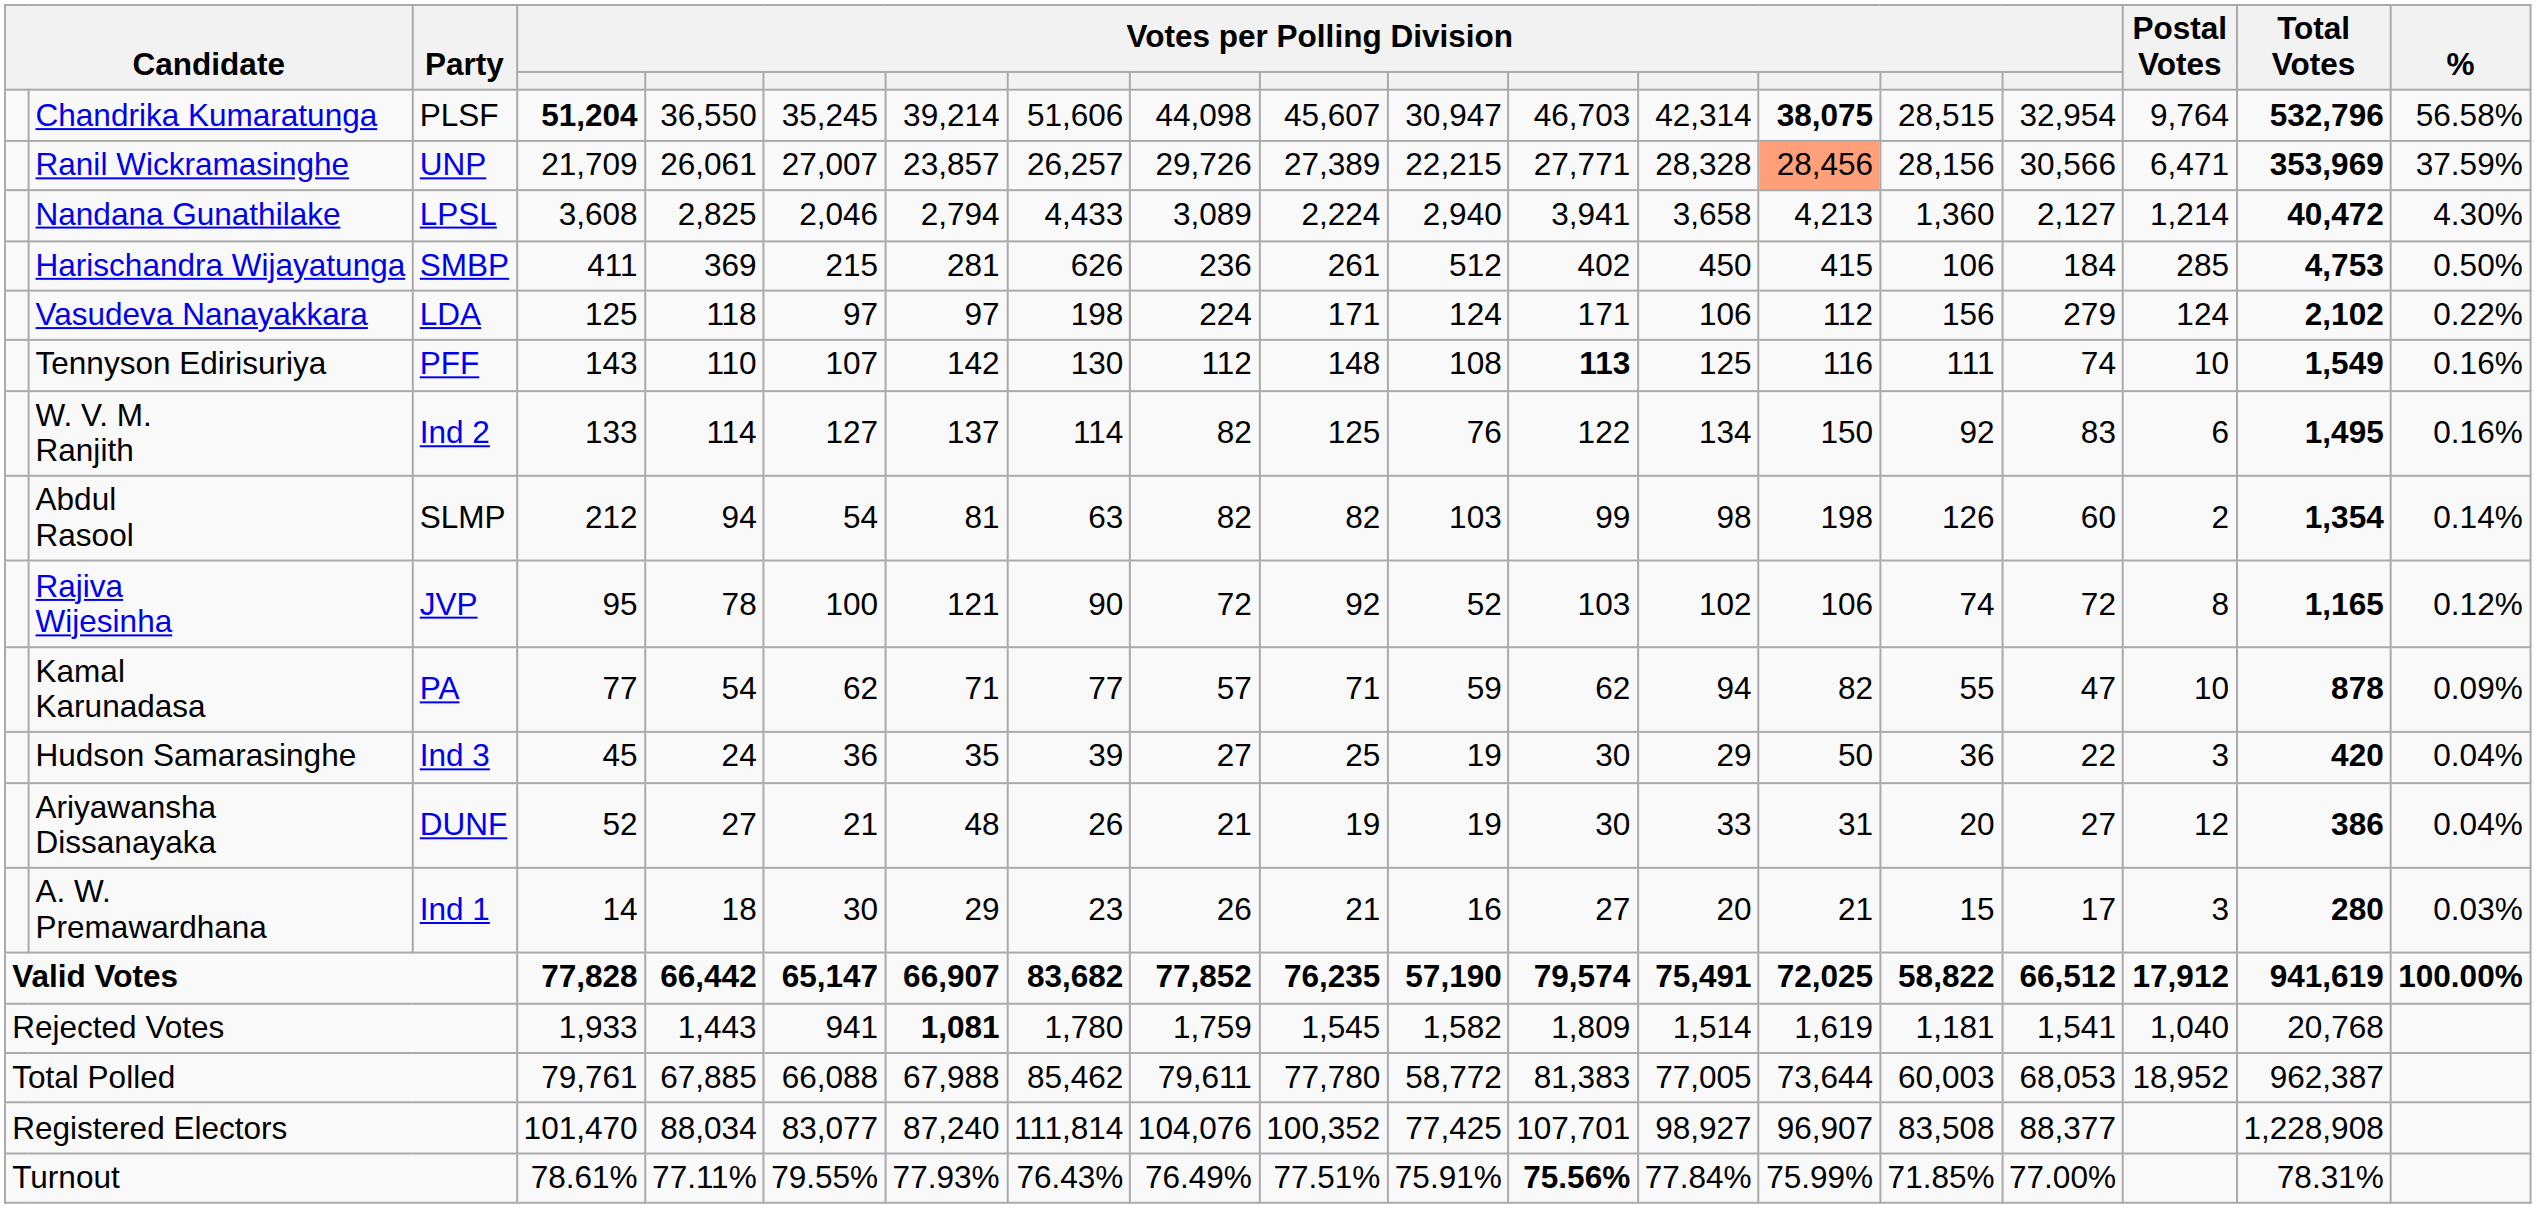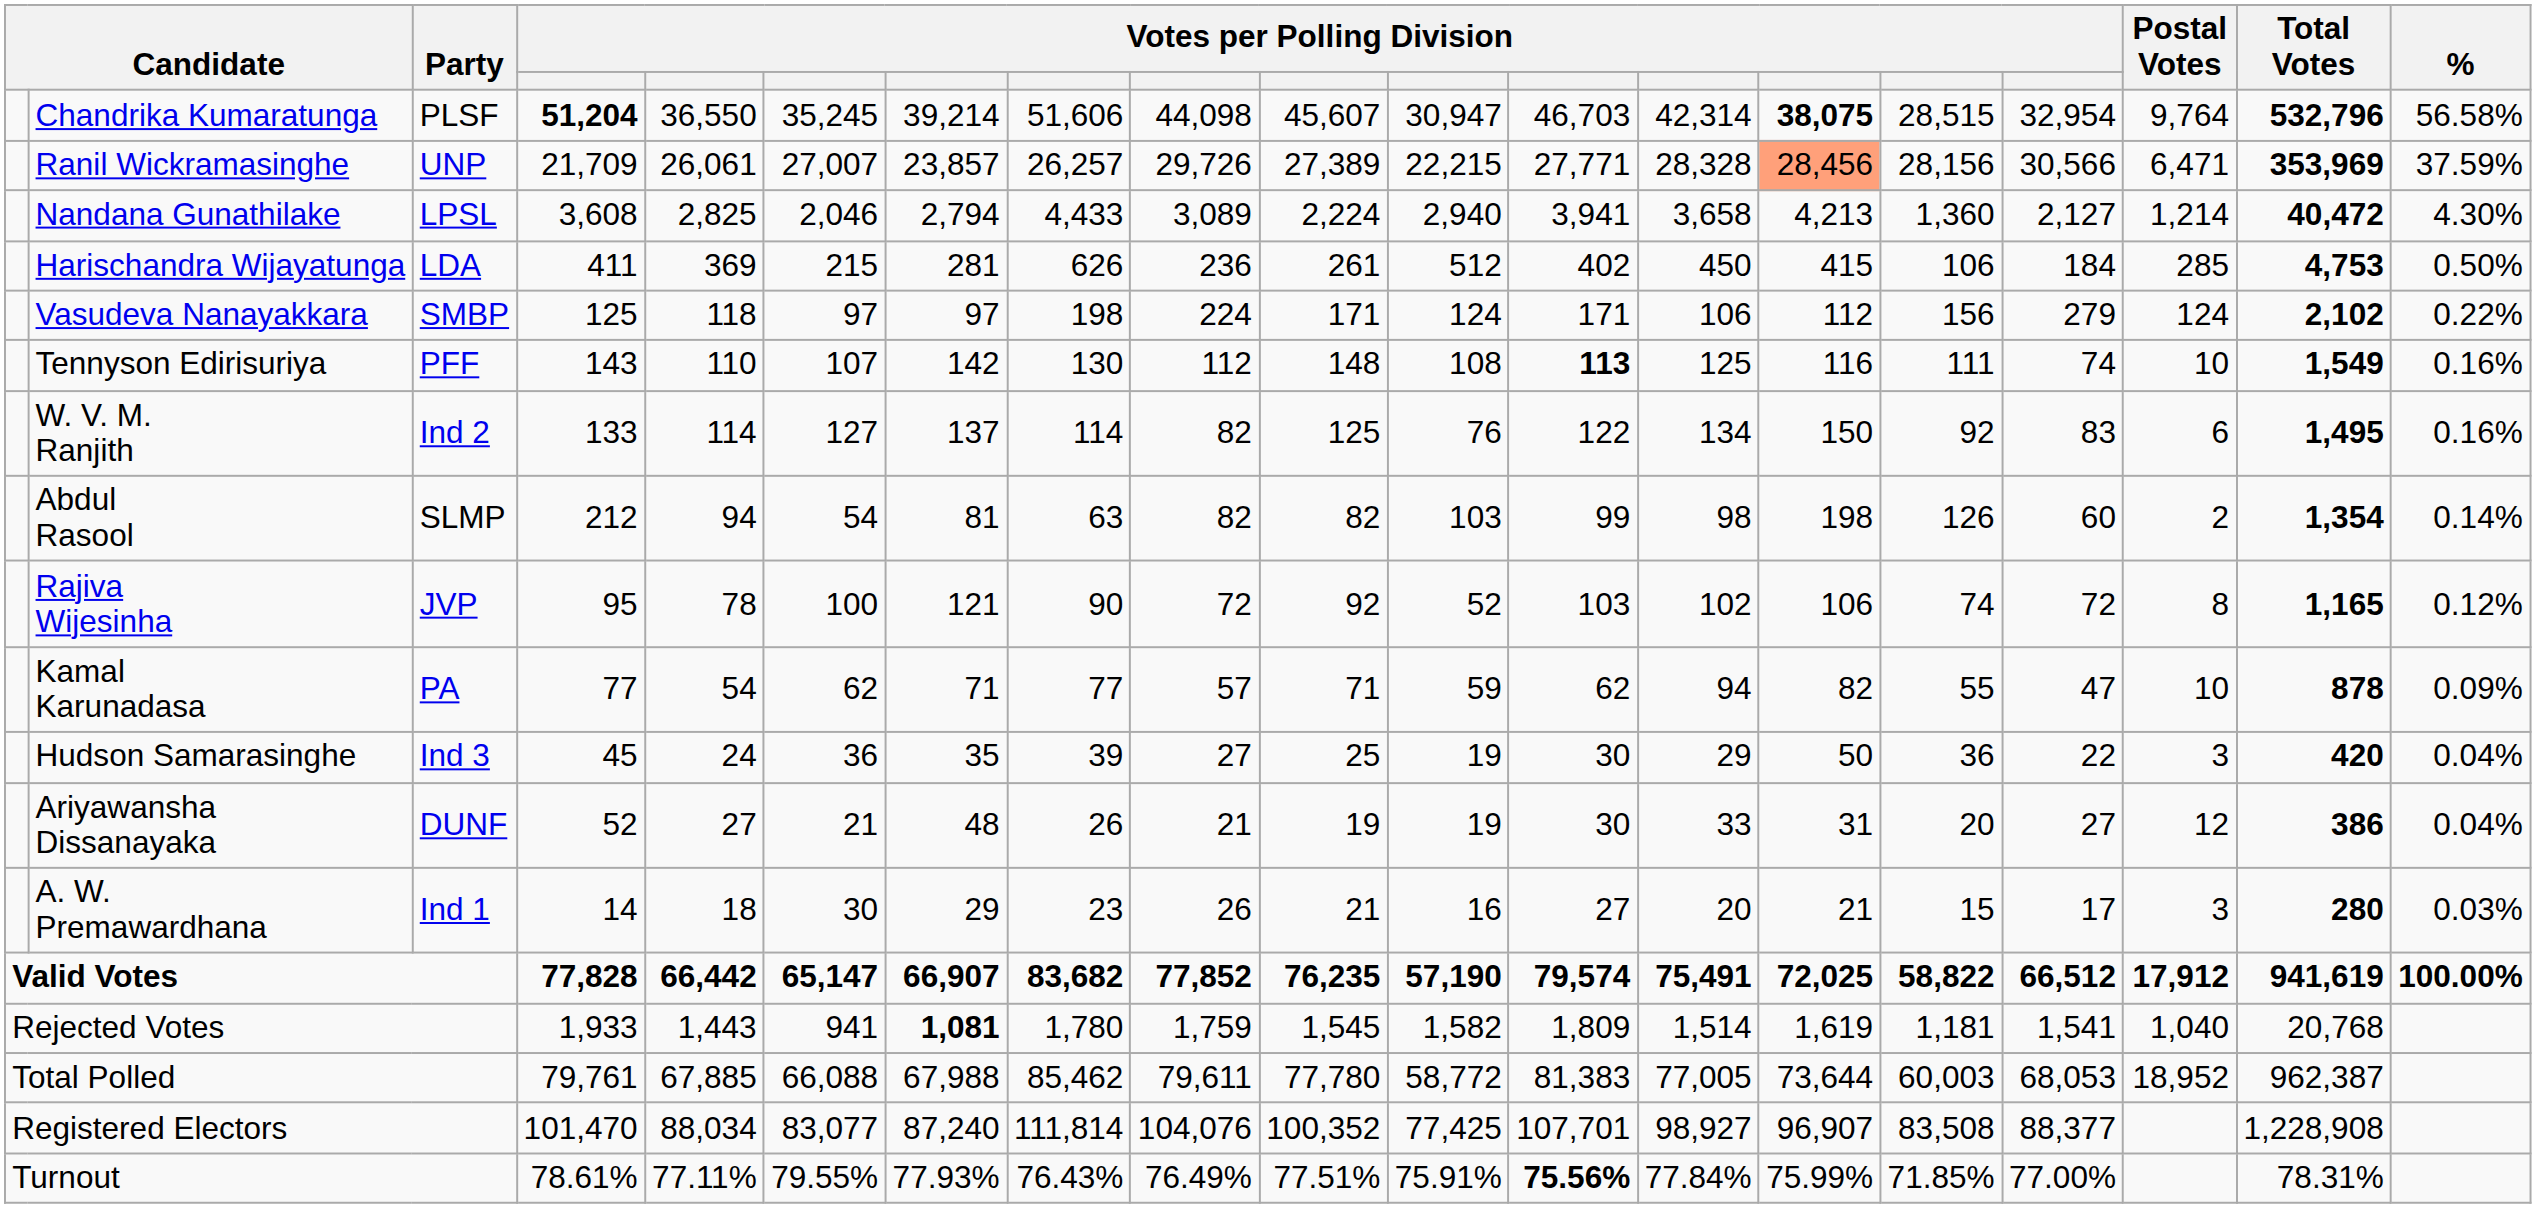 <table class="wikitable" border="1" style="text-align:right;">
 <tr>
 <th align=left valign=bottom rowspan=2 colspan=2 width="180">Candidate</th>
 <th align=left valign=bottom rowspan=2 width="40">Party</th>
 <th colspan=13>Votes per Polling Division</th>
 <th align=center valign=bottom rowspan=2 width="50">Postal<br>Votes</th>
 <th align=center valign=bottom rowspan=2 width="50">Total Votes</th>
 <th align=center valign=bottom rowspan=2 width="50">%</th>
 </tr>
 <tr>
 <th></th>
 <th></th>
 <th></th>
 <th></th>
 <th></th>
 <th></th>
 <th></th>
 <th></th>
 <th></th>
 <th></th>
 <th></th>
 <th></th>
 <th></th>
 </tr>
 <tr>
 <td bgcolor=> </td>
 <td align=left><a href='#'>Chandrika Kumaratunga</a></td>
 <td align=left>PLSF</td>
 <td><strong>51,204</strong></td>
 <td>36,550</td>
 <td>35,245</td>
 <td>39,214</td>
 <td>51,606</td>
 <td>44,098</td>
 <td>45,607</td>
 <td>30,947</td>
 <td>46,703</td>
 <td>42,314</td>
 <td><strong>38,075</strong></td>
 <td>28,515</td>
 <td>32,954</td>
 <td>9,764</td>
 <td><strong>532,796</strong></td>
 <td>56.58%</td>
 </tr>
 <tr>
 <td bgcolor=> </td>
 <td align=left><a href='#'>Ranil Wickramasinghe</a></td>
 <td align=left><a href='#'>UNP</a></td>
 <td>21,709</td>
 <td>26,061</td>
 <td>27,007</td>
 <td>23,857</td>
 <td>26,257</td>
 <td>29,726</td>
 <td>27,389</td>
 <td>22,215</td>
 <td>27,771</td>
 <td>28,328</td>
 <td style="background: lightsalmon;">28,456</td>
 <td>28,156</td>
 <td>30,566</td>
 <td>6,471</td>
 <td><strong>353,969</strong></td>
 <td>37.59%</td>
 </tr>
 <tr>
 <td bgcolor=> </td>
 <td align=left><a href='#'>Nandana Gunathilake</a></td>
 <td align=left><a href='#'>LPSL</a></td>
 <td>3,608</td>
 <td>2,825</td>
 <td>2,046</td>
 <td>2,794</td>
 <td>4,433</td>
 <td>3,089</td>
 <td>2,224</td>
 <td>2,940</td>
 <td>3,941</td>
 <td>3,658</td>
 <td>4,213</td>
 <td>1,360</td>
 <td>2,127</td>
 <td>1,214</td>
 <td><strong>40,472</strong></td>
 <td>4.30%</td>
 </tr>
 <tr>
 <td bgcolor=> </td>
 <td align=left><a href='#'>Harischandra Wijayatunga</a></td>
-<td align=left><a href='#'>SMBP</a></td>
+<td align=left><a href='#'>LDA</a></td>
 <td>411</td>
 <td>369</td>
 <td>215</td>
 <td>281</td>
 <td>626</td>
 <td>236</td>
 <td>261</td>
 <td>512</td>
 <td>402</td>
 <td>450</td>
 <td>415</td>
 <td>106</td>
 <td>184</td>
 <td>285</td>
 <td><strong>4,753</strong></td>
 <td>0.50%</td>
 </tr>
 <tr>
 <td bgcolor=> </td>
 <td align=left><a href='#'>Vasudeva Nanayakkara</a></td>
-<td align=left><a href='#'>LDA</a></td>
+<td align=left><a href='#'>SMBP</a></td>
 <td>125</td>
 <td>118</td>
 <td>97</td>
 <td>97</td>
 <td>198</td>
 <td>224</td>
 <td>171</td>
 <td>124</td>
 <td>171</td>
 <td>106</td>
 <td>112</td>
 <td>156</td>
 <td>279</td>
 <td>124</td>
 <td><strong>2,102</strong></td>
 <td>0.22%</td>
 </tr>
 <tr>
 <td bgcolor=> </td>
 <td align=left>Tennyson Edirisuriya</td>
 <td align=left><a href='#'>PFF</a></td>
 <td>143</td>
 <td>110</td>
 <td>107</td>
 <td>142</td>
 <td>130</td>
 <td>112</td>
 <td>148</td>
 <td>108</td>
 <td><strong>113</strong></td>
 <td>125</td>
 <td>116</td>
 <td>111</td>
 <td>74</td>
 <td>10</td>
 <td><strong>1,549</strong></td>
 <td>0.16%</td>
 </tr>
 <tr>
 <td bgcolor=> </td>
 <td align=left>W. V. M.<br>Ranjith</td>
 <td align=left><a href='#'>Ind 2</a></td>
 <td>133</td>
 <td>114</td>
 <td>127</td>
 <td>137</td>
 <td>114</td>
 <td>82</td>
 <td>125</td>
 <td>76</td>
 <td>122</td>
 <td>134</td>
 <td>150</td>
 <td>92</td>
 <td>83</td>
 <td>6</td>
 <td><strong>1,495</strong></td>
 <td>0.16%</td>
 </tr>
 <tr>
 <td bgcolor=> </td>
 <td align=left>Abdul<br> Rasool</td>
 <td align=left>SLMP</td>
 <td>212</td>
 <td>94</td>
 <td>54</td>
 <td>81</td>
 <td>63</td>
 <td>82</td>
 <td>82</td>
 <td>103</td>
 <td>99</td>
 <td>98</td>
 <td>198</td>
 <td>126</td>
 <td>60</td>
 <td>2</td>
 <td><strong>1,354</strong></td>
 <td>0.14%</td>
 </tr>
 <tr>
 <td bgcolor=> </td>
 <td align=left><a href='#'>Rajiva<br>Wijesinha</a></td>
 <td align=left><a href='#'>JVP</a></td>
 <td>95</td>
 <td>78</td>
 <td>100</td>
 <td>121</td>
 <td>90</td>
 <td>72</td>
 <td>92</td>
 <td>52</td>
 <td>103</td>
 <td>102</td>
 <td>106</td>
 <td>74</td>
 <td>72</td>
 <td>8</td>
 <td><strong>1,165</strong></td>
 <td>0.12%</td>
 </tr>
 <tr>
 <td bgcolor=> </td>
 <td align=left>Kamal<br>Karunadasa</td>
 <td align=left><a href='#'>PA</a></td>
 <td>77</td>
 <td>54</td>
 <td>62</td>
 <td>71</td>
 <td>77</td>
 <td>57</td>
 <td>71</td>
 <td>59</td>
 <td>62</td>
 <td>94</td>
 <td>82</td>
 <td>55</td>
 <td>47</td>
 <td>10</td>
 <td><strong>878</strong></td>
 <td>0.09%</td>
 </tr>
 <tr>
 <td bgcolor=> </td>
 <td align=left>Hudson Samarasinghe</td>
 <td align=left><a href='#'>Ind 3</a></td>
 <td>45</td>
 <td>24</td>
 <td>36</td>
 <td>35</td>
 <td>39</td>
 <td>27</td>
 <td>25</td>
 <td>19</td>
 <td>30</td>
 <td>29</td>
 <td>50</td>
 <td>36</td>
 <td>22</td>
 <td>3</td>
 <td><strong>420</strong></td>
 <td>0.04%</td>
 </tr>
 <tr>
 <td bgcolor=> </td>
 <td align=left>Ariyawansha<br>Dissanayaka</td>
 <td align=left><a href='#'>DUNF</a></td>
 <td>52</td>
 <td>27</td>
 <td>21</td>
 <td>48</td>
 <td>26</td>
 <td>21</td>
 <td>19</td>
 <td>19</td>
 <td>30</td>
 <td>33</td>
 <td>31</td>
 <td>20</td>
 <td>27</td>
 <td>12</td>
 <td><strong>386</strong></td>
 <td>0.04%</td>
 </tr>
 <tr>
 <td bgcolor=> </td>
 <td align=left>A. W.<br>Premawardhana</td>
 <td align=left><a href='#'>Ind 1</a></td>
 <td>14</td>
 <td>18</td>
 <td>30</td>
 <td>29</td>
 <td>23</td>
 <td>26</td>
 <td>21</td>
 <td>16</td>
 <td>27</td>
 <td>20</td>
 <td>21</td>
 <td>15</td>
 <td>17</td>
 <td>3</td>
 <td><strong>280</strong></td>
 <td>0.03%</td>
 </tr>
 <tr>
 <td align=left colspan=3><strong>Valid Votes</strong></td>
 <td><strong>77,828</strong></td>
 <td><strong>66,442</strong></td>
 <td><strong>65,147</strong></td>
 <td><strong>66,907</strong></td>
 <td><strong>83,682</strong></td>
 <td><strong>77,852</strong></td>
 <td><strong>76,235</strong></td>
 <td><strong>57,190</strong></td>
 <td><strong>79,574</strong></td>
 <td><strong>75,491</strong></td>
 <td><strong>72,025</strong></td>
 <td><strong>58,822</strong></td>
 <td><strong>66,512</strong></td>
 <td><strong>17,912</strong></td>
 <td><strong>941,619</strong></td>
 <td><strong>100.00%</strong></td>
 </tr>
 <tr>
 <td align=left colspan=3>Rejected Votes</td>
 <td>1,933</td>
 <td>1,443</td>
 <td>941</td>
 <td><strong>1,081</strong></td>
 <td>1,780</td>
 <td>1,759</td>
 <td>1,545</td>
 <td>1,582</td>
 <td>1,809</td>
 <td>1,514</td>
 <td>1,619</td>
 <td>1,181</td>
 <td>1,541</td>
 <td>1,040</td>
 <td>20,768</td>
 <td></td>
 </tr>
 <tr>
 <td align=left colspan=3>Total Polled</td>
 <td>79,761</td>
 <td>67,885</td>
 <td>66,088</td>
 <td>67,988</td>
 <td>85,462</td>
 <td>79,611</td>
 <td>77,780</td>
 <td>58,772</td>
 <td>81,383</td>
 <td>77,005</td>
 <td>73,644</td>
 <td>60,003</td>
 <td>68,053</td>
 <td>18,952</td>
 <td>962,387</td>
 <td></td>
 </tr>
 <tr>
 <td align=left colspan=3>Registered Electors</td>
 <td>101,470</td>
 <td>88,034</td>
 <td>83,077</td>
 <td>87,240</td>
 <td>111,814</td>
 <td>104,076</td>
 <td>100,352</td>
 <td>77,425</td>
 <td>107,701</td>
 <td>98,927</td>
 <td>96,907</td>
 <td>83,508</td>
 <td>88,377</td>
 <td></td>
 <td>1,228,908</td>
 <td></td>
 </tr>
 <tr>
 <td align=left colspan=3>Turnout</td>
 <td>78.61%</td>
 <td>77.11%</td>
 <td>79.55%</td>
 <td>77.93%</td>
 <td>76.43%</td>
 <td>76.49%</td>
 <td>77.51%</td>
 <td>75.91%</td>
 <td><strong>75.56%</strong></td>
 <td>77.84%</td>
 <td>75.99%</td>
 <td>71.85%</td>
 <td>77.00%</td>
 <td></td>
 <td>78.31%</td>
 <td></td>
 </tr>
 </table>
